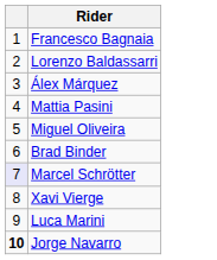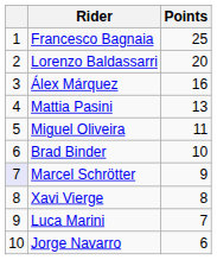 <table class="wikitable" style="font-size: 95%;">
 <tr>
 <th></th>
 <th>Rider</th>
+<th>Points</th>
 </tr>
 <tr>
 <td align=center>1</td>
 <td> <a href='#'>Francesco Bagnaia</a></td>
+<td align=right>25</td>
 </tr>
 <tr>
 <td align=center>2</td>
 <td> <a href='#'>Lorenzo Baldassarri</a></td>
+<td align=right>20</td>
 </tr>
 <tr>
 <td align=center>3</td>
 <td> <a href='#'>Álex Márquez</a></td>
+<td align=right>16</td>
 </tr>
 <tr>
 <td align=center>4</td>
 <td> <a href='#'>Mattia Pasini</a></td>
+<td align=right>13</td>
 </tr>
 <tr>
 <td align=center>5</td>
 <td> <a href='#'>Miguel Oliveira</a></td>
+<td align=right>11</td>
 </tr>
 <tr>
 <td align=center>6</td>
 <td> <a href='#'>Brad Binder</a></td>
+<td align=right>10</td>
 </tr>
 <tr>
 <td align=center style="background: lavender;">7</td>
 <td> <a href='#'>Marcel Schrötter</a></td>
+<td align=right>9</td>
 </tr>
 <tr>
 <td align=center>8</td>
 <td> <a href='#'>Xavi Vierge</a></td>
+<td align=right>8</td>
 </tr>
 <tr>
 <td align=center>9</td>
 <td> <a href='#'>Luca Marini</a></td>
+<td align=right>7</td>
 </tr>
 <tr>
-<td align=center><strong>10</strong></td>
+<td align=center>10</td>
 <td> <a href='#'>Jorge Navarro</a></td>
+<td align=right>6</td>
 </tr>
 </table>
